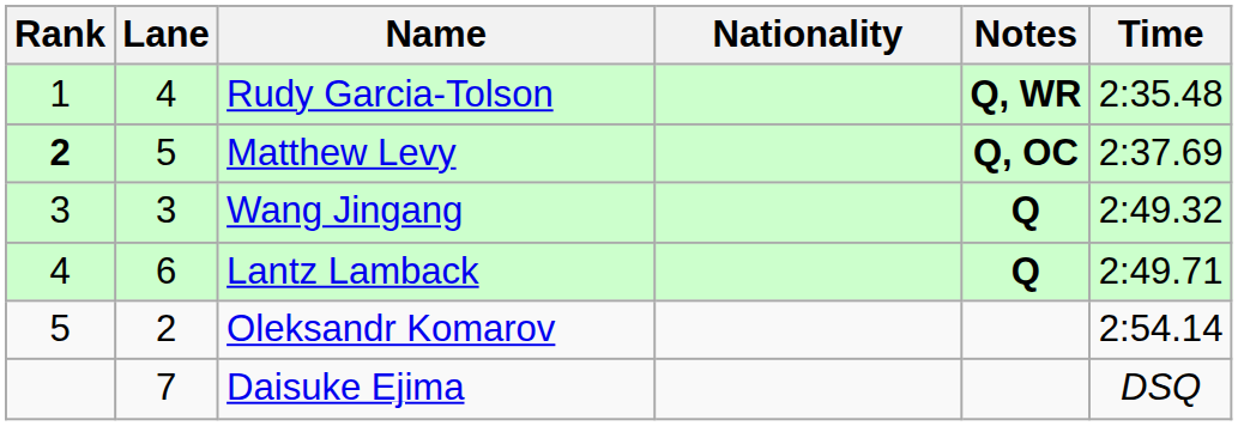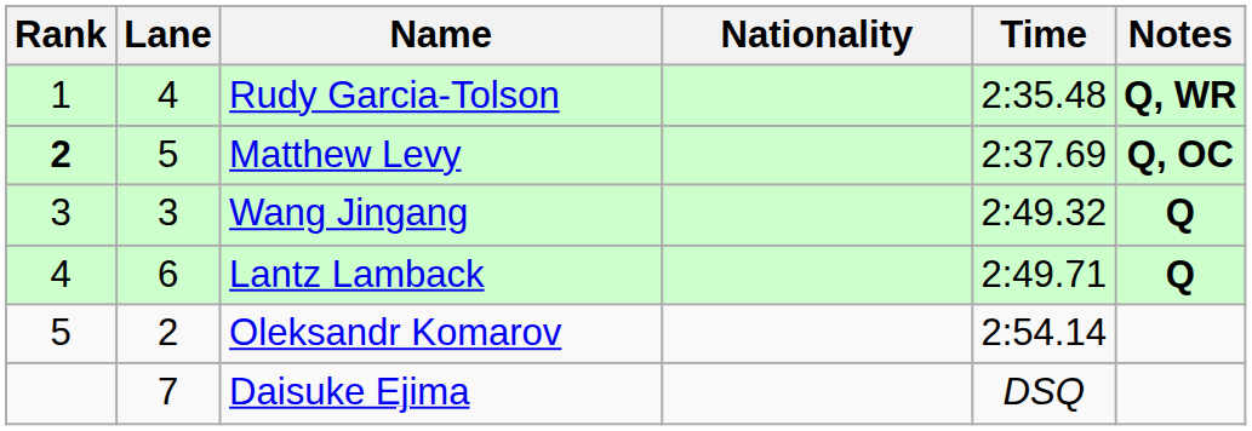 <table class="wikitable sortable" style="text-align:center">
 <tr>
 <th>Rank</th>
 <th>Lane</th>
 <th style="width:180px">Name</th>
 <th style="width:125px">Nationality</th>
+<th>Time</th>
 <th>Notes</th>
-<th>Time</th>
 </tr>
 <tr style="background:#cfc;">
 <td>1</td>
 <td>4</td>
 <td style="text-align:left;"><a href='#'>Rudy Garcia-Tolson</a></td>
 <td style="text-align:left;"></td>
+<td>2:35.48</td>
 <td><strong>Q, WR</strong></td>
-<td>2:35.48</td>
 </tr>
 <tr style="background:#cfc;">
 <td><strong>2</strong></td>
 <td>5</td>
 <td style="text-align:left;"><a href='#'>Matthew Levy</a></td>
 <td style="text-align:left;"></td>
+<td>2:37.69</td>
 <td><strong>Q, OC</strong></td>
-<td>2:37.69</td>
 </tr>
 <tr style="background:#cfc;">
 <td>3</td>
 <td>3</td>
 <td style="text-align:left;"><a href='#'>Wang Jingang</a></td>
 <td style="text-align:left;"></td>
+<td>2:49.32</td>
 <td><strong>Q</strong></td>
-<td>2:49.32</td>
 </tr>
 <tr style="background:#cfc;">
 <td>4</td>
 <td>6</td>
 <td style="text-align:left;"><a href='#'>Lantz Lamback</a></td>
 <td style="text-align:left;"></td>
+<td>2:49.71</td>
 <td><strong>Q</strong></td>
-<td>2:49.71</td>
 </tr>
 <tr>
 <td>5</td>
 <td>2</td>
 <td style="text-align:left;"><a href='#'>Oleksandr Komarov</a></td>
 <td style="text-align:left;"></td>
+<td>2:54.14</td>
 <td></td>
-<td>2:54.14</td>
 </tr>
 <tr>
 <td></td>
 <td>7</td>
 <td style="text-align:left;"><a href='#'>Daisuke Ejima</a></td>
 <td style="text-align:left;"></td>
+<td><em>DSQ</em></td>
 <td></td>
-<td><em>DSQ</em></td>
 </tr>
 </table>
